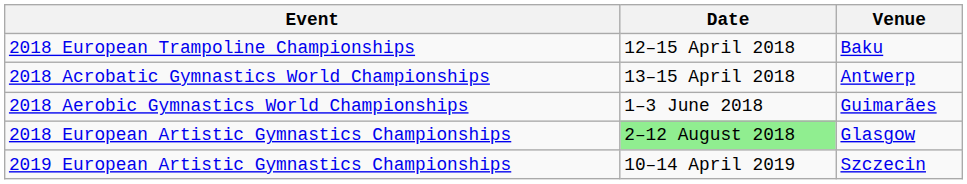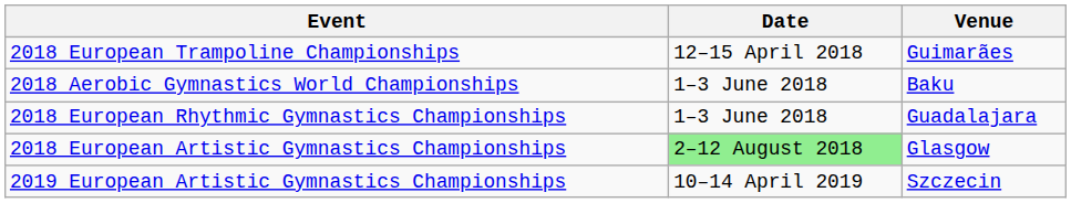 <table class="wikitable" style="width:700px;">
 <tr>
 <th>Event</th>
 <th>Date</th>
 <th>Venue</th>
 </tr>
 <tr>
 <td><a href='#'>2018 European Trampoline Championships</a></td>
 <td>12–15 April 2018</td>
-<td> <a href='#'>Baku</a></td>
-</tr>
-<tr>
-<td><a href='#'>2018 Acrobatic Gymnastics World Championships</a></td>
-<td>13–15 April 2018</td>
-<td> <a href='#'>Antwerp</a></td>
+<td> <a href='#'>Guimarães</a></td>
 </tr>
 <tr>
 <td><a href='#'>2018 Aerobic Gymnastics World Championships</a></td>
 <td>1–3 June 2018</td>
-<td> <a href='#'>Guimarães</a></td>
+<td> <a href='#'>Baku</a></td>
+</tr>
+<tr>
+<td><a href='#'>2018 European Rhythmic Gymnastics Championships</a></td>
+<td>1–3 June 2018</td>
+<td> <a href='#'>Guadalajara</a></td>
 </tr>
 <tr>
 <td><a href='#'>2018 European Artistic Gymnastics Championships</a></td>
 <td style="background: lightgreen;">2–12 August 2018</td>
 <td> <a href='#'>Glasgow</a></td>
 </tr>
 <tr>
 <td><a href='#'>2019 European Artistic Gymnastics Championships</a></td>
 <td>10–14 April 2019</td>
 <td> <a href='#'>Szczecin</a></td>
 </tr>
 </table>
